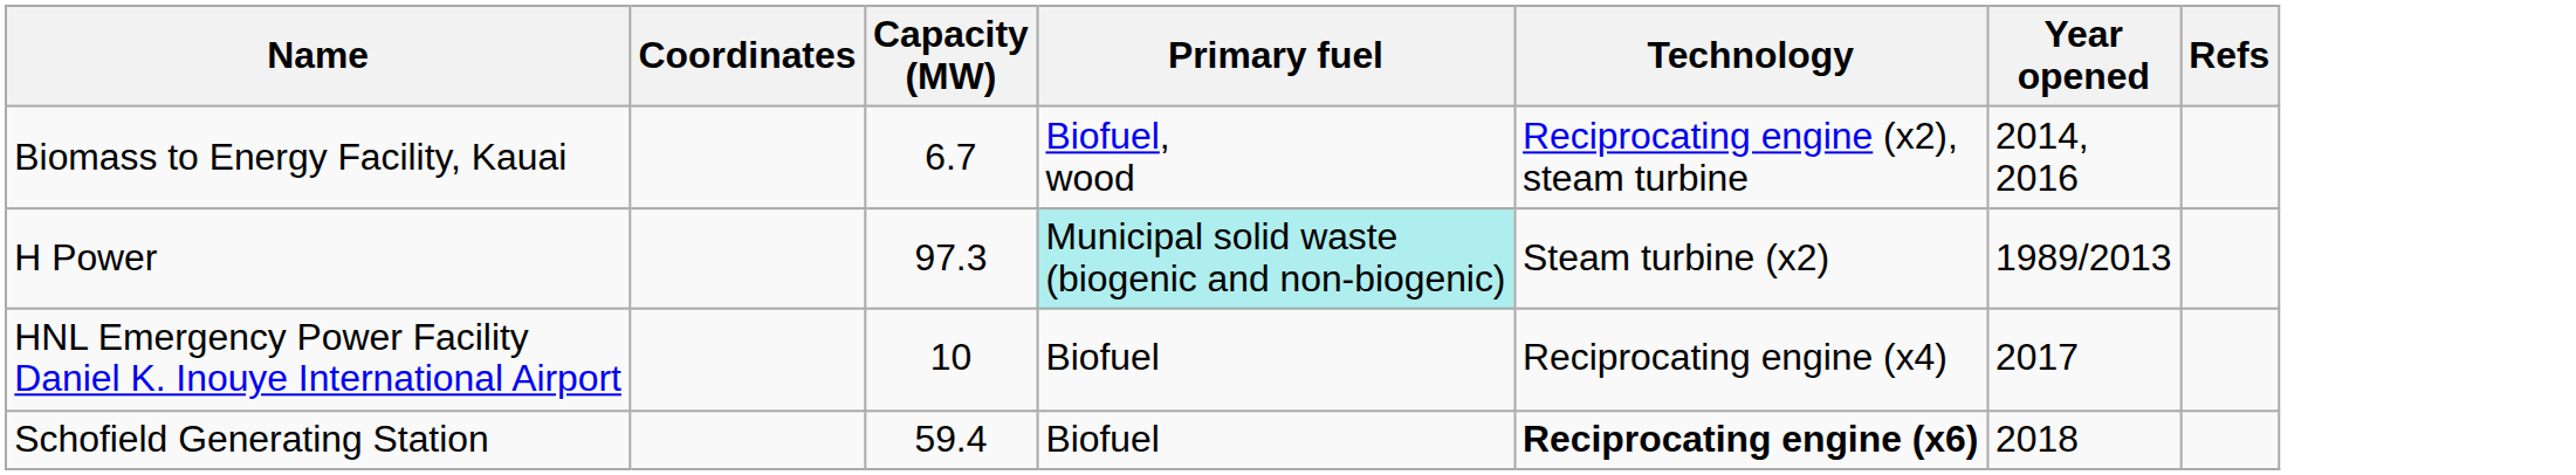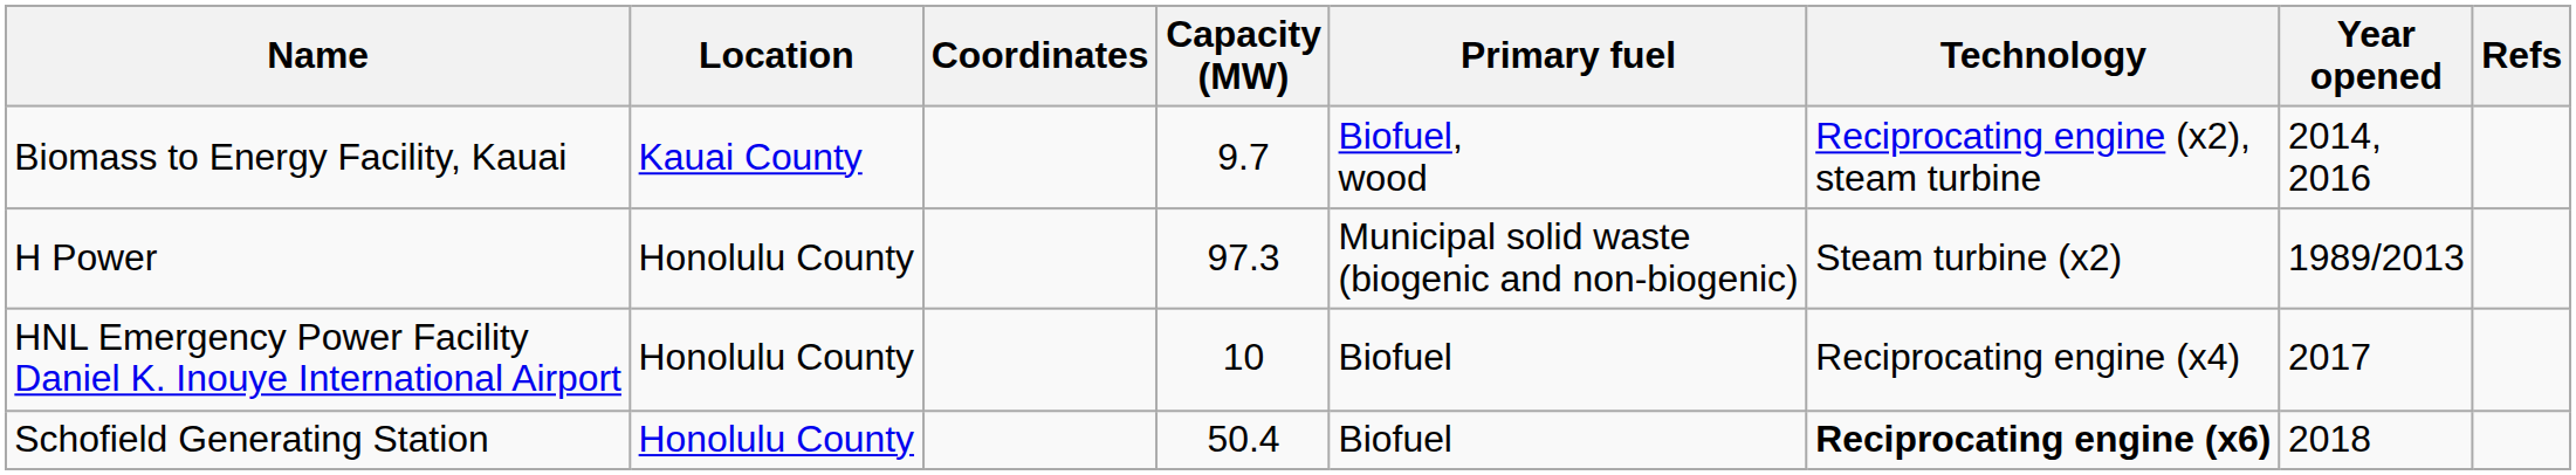 <table class="wikitable sortable">
 <tr>
 <th>Name</th>
+<th>Location</th>
 <th>Coordinates</th>
 <th>Capacity<br>(MW)</th>
 <th>Primary fuel</th>
 <th>Technology</th>
 <th>Year<br>opened</th>
 <th>Refs</th>
 </tr>
 <tr>
 <td>Biomass to Energy Facility, Kauai</td>
+<td><a href='#'>Kauai County</a></td>
 <td></td>
-<td align="center">6.7</td>
+<td align="center">9.7</td>
 <td><a href='#'>Biofuel</a>,<br>wood</td>
 <td><a href='#'>Reciprocating engine</a> (x2),<br>steam turbine</td>
 <td>2014,<br>2016</td>
 <td></td>
 </tr>
 <tr>
 <td>H Power</td>
+<td>Honolulu County</td>
 <td></td>
 <td align="center">97.3</td>
-<td style="background: paleturquoise;">Municipal solid waste<br>(biogenic and non-biogenic)</td>
+<td>Municipal solid waste<br>(biogenic and non-biogenic)</td>
 <td>Steam turbine (x2)</td>
 <td>1989/2013</td>
 <td></td>
 </tr>
 <tr>
 <td>HNL Emergency Power Facility<br><a href='#'>Daniel K. Inouye International Airport</a></td>
+<td>Honolulu County</td>
 <td></td>
 <td align="center">10</td>
 <td>Biofuel</td>
 <td>Reciprocating engine (x4)</td>
 <td>2017</td>
 <td></td>
 </tr>
 <tr>
 <td>Schofield Generating Station</td>
+<td><a href='#'>Honolulu County</a></td>
 <td></td>
-<td align="center">59.4</td>
+<td align="center">50.4</td>
 <td>Biofuel</td>
 <td><strong>Reciprocating engine (x6)</strong></td>
 <td>2018</td>
 <td></td>
 </tr>
 </table>
